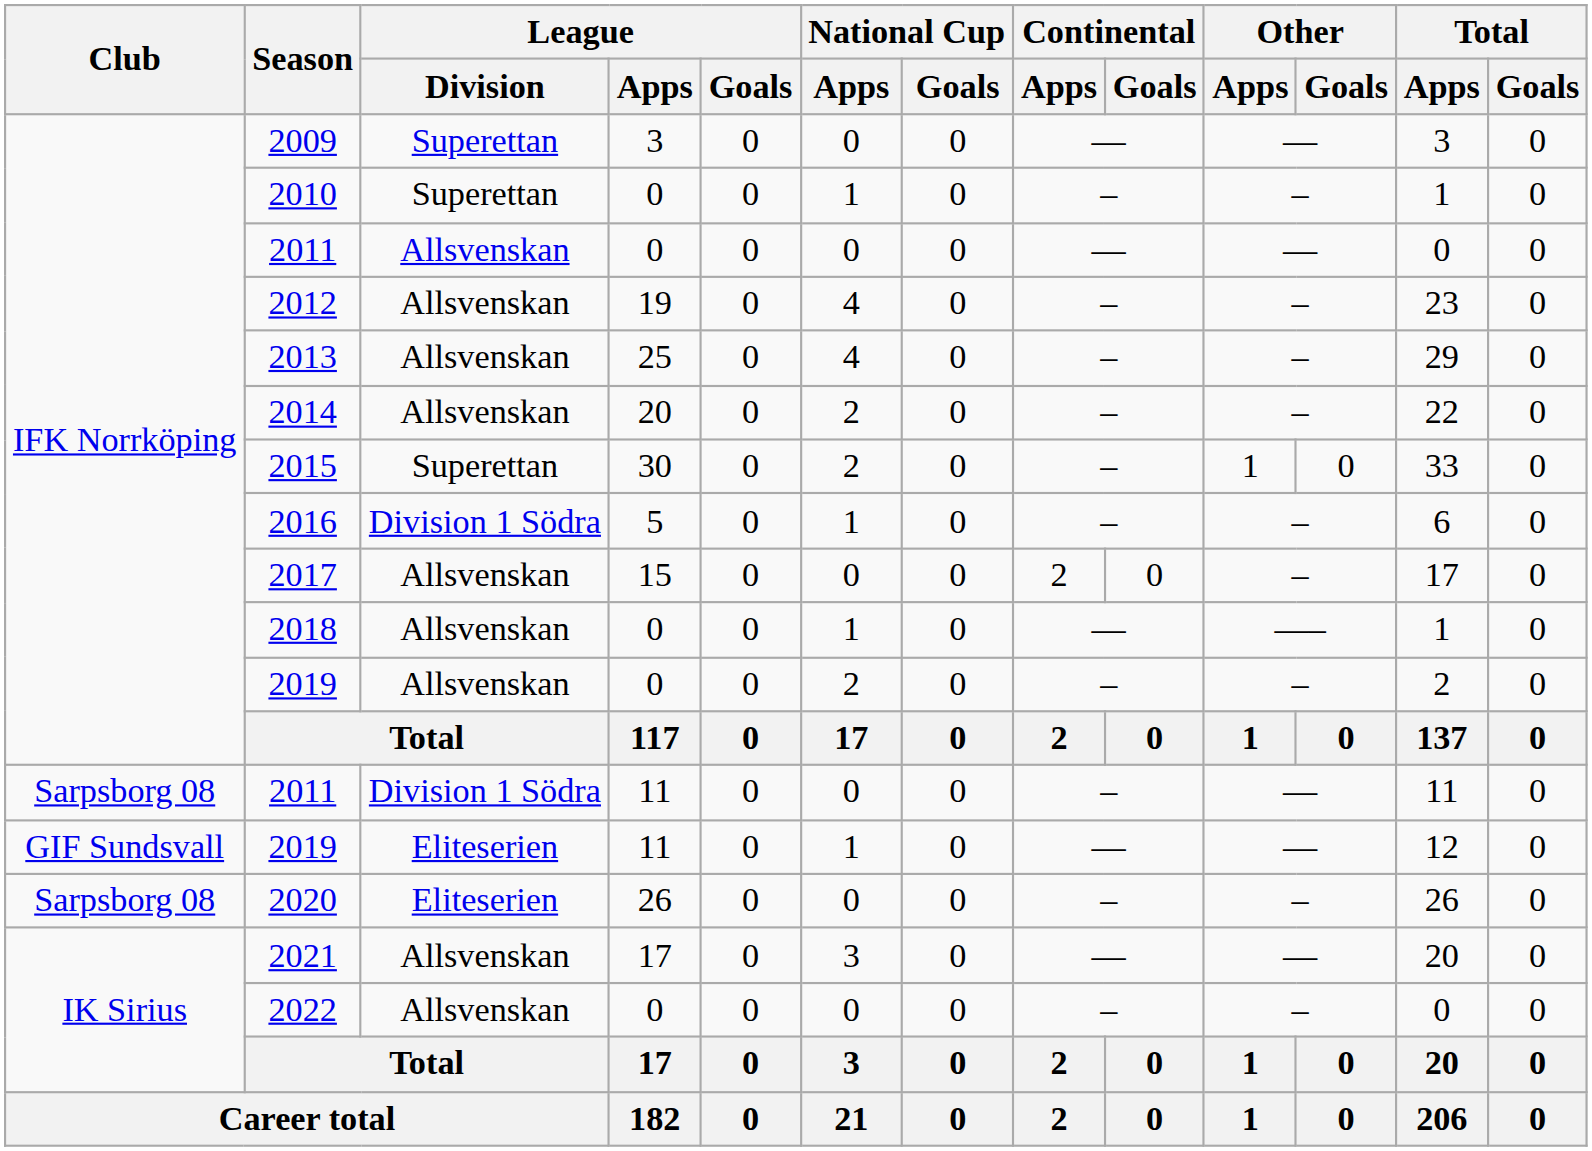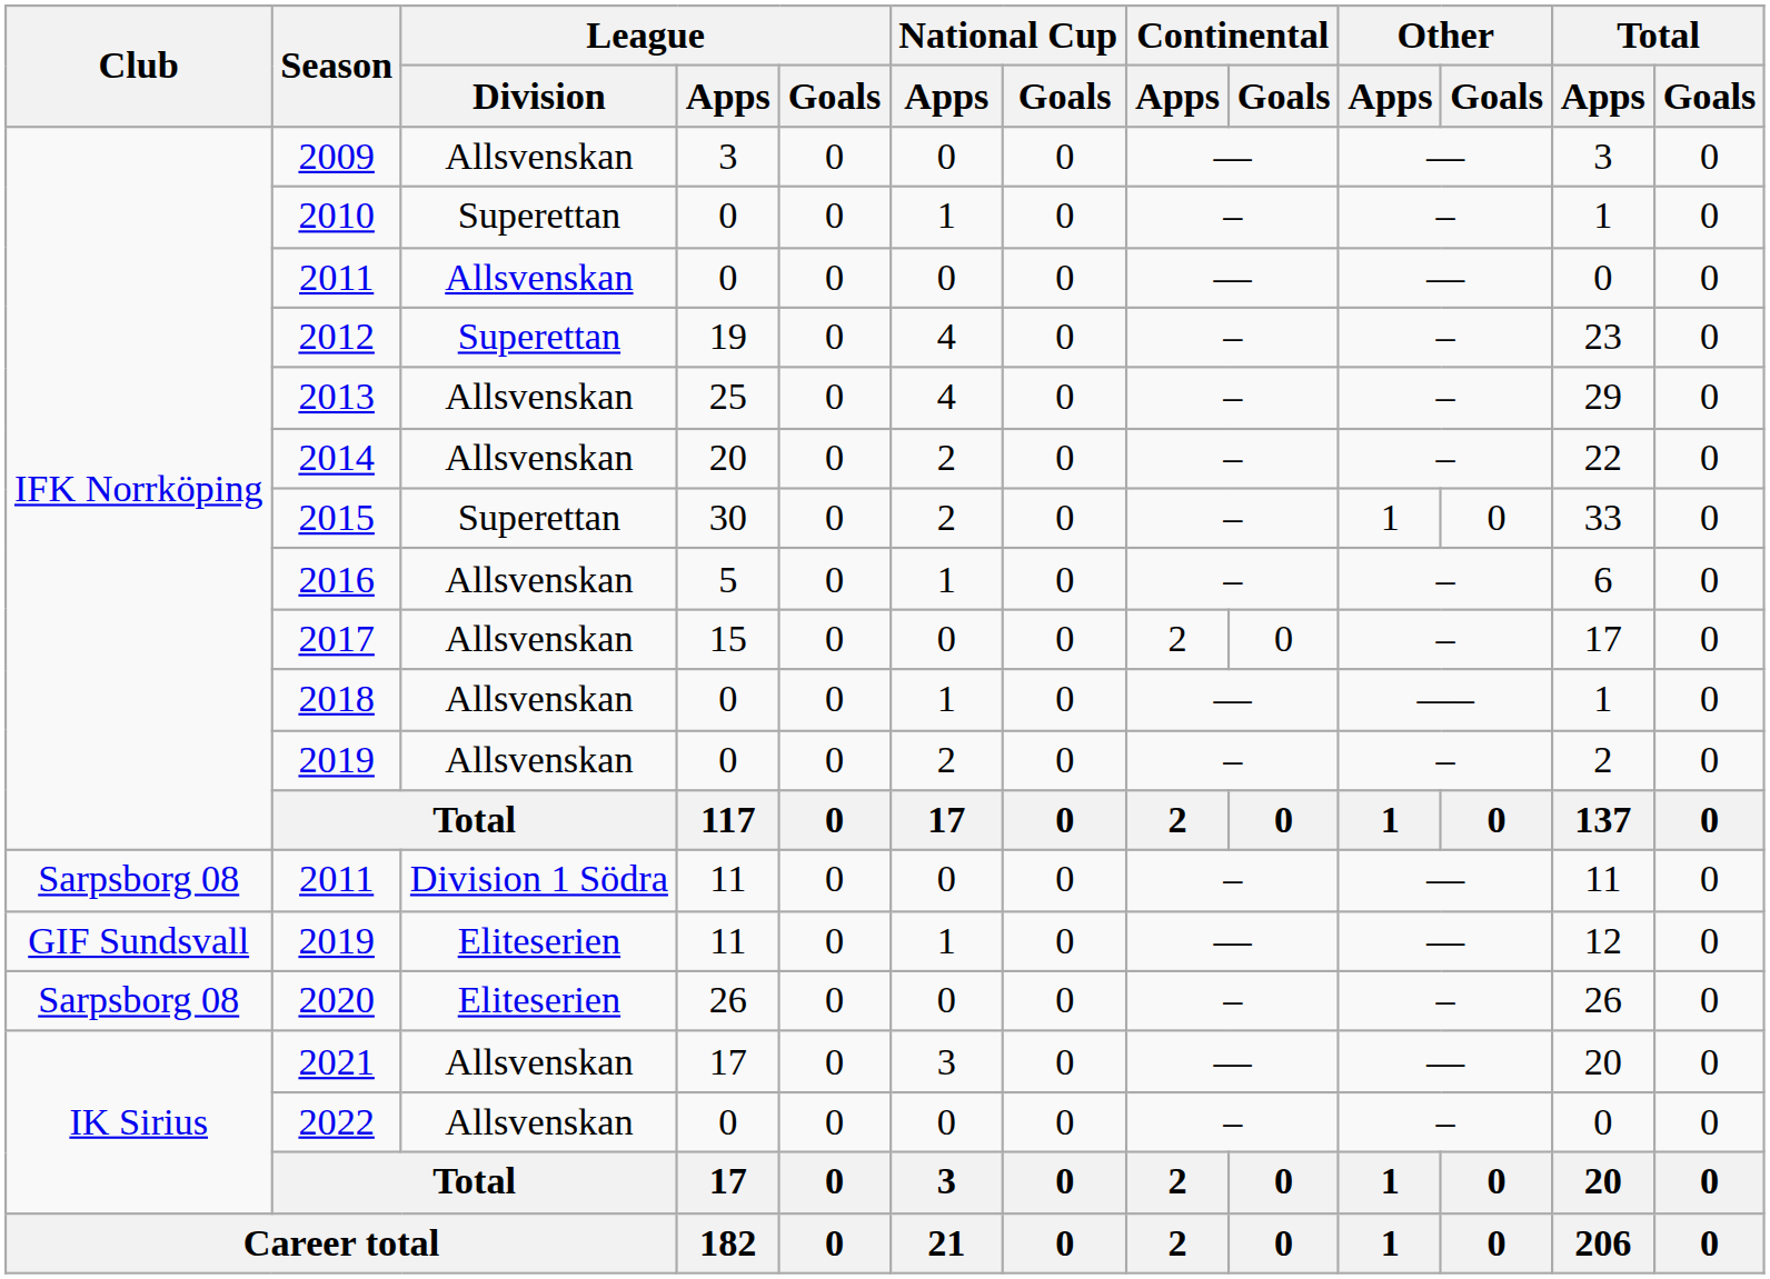 <table class="wikitable" style="text-align: center">
 <tr>
 <th rowspan="2">Club</th>
 <th rowspan="2">Season</th>
 <th colspan="3">League</th>
 <th colspan="2">National Cup</th>
 <th colspan="2">Continental</th>
 <th colspan="2">Other</th>
 <th colspan="2">Total</th>
 </tr>
 <tr>
 <th>Division</th>
 <th>Apps</th>
 <th>Goals</th>
 <th>Apps</th>
 <th>Goals</th>
 <th>Apps</th>
 <th>Goals</th>
 <th>Apps</th>
 <th>Goals</th>
 <th>Apps</th>
 <th>Goals</th>
 </tr>
 <tr>
 <td rowspan="12"><a href='#'>IFK Norrköping</a></td>
 <td><a href='#'>2009</a></td>
-<td><a href='#'>Superettan</a></td>
+<td>Allsvenskan</td>
 <td>3</td>
 <td>0</td>
 <td>0</td>
 <td>0</td>
 <td colspan="2">—</td>
 <td colspan="2">—</td>
 <td>3</td>
 <td>0</td>
 </tr>
 <tr>
 <td><a href='#'>2010</a></td>
 <td>Superettan</td>
 <td>0</td>
 <td>0</td>
 <td>1</td>
 <td>0</td>
 <td colspan="2">–</td>
 <td colspan="2">–</td>
 <td>1</td>
 <td>0</td>
 </tr>
 <tr>
 <td><a href='#'>2011</a></td>
 <td><a href='#'>Allsvenskan</a></td>
 <td>0</td>
 <td>0</td>
 <td>0</td>
 <td>0</td>
 <td colspan="2">—</td>
 <td colspan="2">—</td>
 <td>0</td>
 <td>0</td>
 </tr>
 <tr>
 <td><a href='#'>2012</a></td>
-<td>Allsvenskan</td>
+<td><a href='#'>Superettan</a></td>
 <td>19</td>
 <td>0</td>
 <td>4</td>
 <td>0</td>
 <td colspan="2">–</td>
 <td colspan="2">–</td>
 <td>23</td>
 <td>0</td>
 </tr>
 <tr>
 <td><a href='#'>2013</a></td>
 <td>Allsvenskan</td>
 <td>25</td>
 <td>0</td>
 <td>4</td>
 <td>0</td>
 <td colspan="2">–</td>
 <td colspan="2">–</td>
 <td>29</td>
 <td>0</td>
 </tr>
 <tr>
 <td><a href='#'>2014</a></td>
 <td>Allsvenskan</td>
 <td>20</td>
 <td>0</td>
 <td>2</td>
 <td>0</td>
 <td colspan="2">–</td>
 <td colspan="2">–</td>
 <td>22</td>
 <td>0</td>
 </tr>
 <tr>
 <td><a href='#'>2015</a></td>
 <td>Superettan</td>
 <td>30</td>
 <td>0</td>
 <td>2</td>
 <td>0</td>
 <td colspan="2">–</td>
 <td>1</td>
 <td>0</td>
 <td>33</td>
 <td>0</td>
 </tr>
 <tr>
 <td><a href='#'>2016</a></td>
-<td><a href='#'>Division 1 Södra</a></td>
+<td>Allsvenskan</td>
 <td>5</td>
 <td>0</td>
 <td>1</td>
 <td>0</td>
 <td colspan="2">–</td>
 <td colspan="2">–</td>
 <td>6</td>
 <td>0</td>
 </tr>
 <tr>
 <td><a href='#'>2017</a></td>
 <td>Allsvenskan</td>
 <td>15</td>
 <td>0</td>
 <td>0</td>
 <td>0</td>
 <td>2</td>
 <td>0</td>
 <td colspan="2">–</td>
 <td>17</td>
 <td>0</td>
 </tr>
 <tr>
 <td><a href='#'>2018</a></td>
 <td>Allsvenskan</td>
 <td>0</td>
 <td>0</td>
 <td>1</td>
 <td>0</td>
 <td colspan="2">—</td>
 <td colspan="2">—–</td>
 <td>1</td>
 <td>0</td>
 </tr>
 <tr>
 <td><a href='#'>2019</a></td>
 <td>Allsvenskan</td>
 <td>0</td>
 <td>0</td>
 <td>2</td>
 <td>0</td>
 <td colspan="2">–</td>
 <td colspan="2">–</td>
 <td>2</td>
 <td>0</td>
 </tr>
 <tr>
 <th colspan="2">Total</th>
 <th>117</th>
 <th>0</th>
 <th>17</th>
 <th>0</th>
 <th>2</th>
 <th>0</th>
 <th>1</th>
 <th>0</th>
 <th>137</th>
 <th>0</th>
 </tr>
 <tr>
 <td><a href='#'>Sarpsborg 08</a></td>
 <td><a href='#'>2011</a></td>
 <td><a href='#'>Division 1 Södra</a></td>
 <td>11</td>
 <td>0</td>
 <td>0</td>
 <td>0</td>
 <td colspan="2">–</td>
 <td colspan="2">—</td>
 <td>11</td>
 <td>0</td>
 </tr>
 <tr>
 <td><a href='#'>GIF Sundsvall</a></td>
 <td><a href='#'>2019</a></td>
 <td><a href='#'>Eliteserien</a></td>
 <td>11</td>
 <td>0</td>
 <td>1</td>
 <td>0</td>
 <td colspan="2">—</td>
 <td colspan="2">—</td>
 <td>12</td>
 <td>0</td>
 </tr>
 <tr>
 <td><a href='#'>Sarpsborg 08</a></td>
 <td><a href='#'>2020</a></td>
 <td><a href='#'>Eliteserien</a></td>
 <td>26</td>
 <td>0</td>
 <td>0</td>
 <td>0</td>
 <td colspan="2">–</td>
 <td colspan="2">–</td>
 <td>26</td>
 <td>0</td>
 </tr>
 <tr>
 <td rowspan="3"><a href='#'>IK Sirius</a></td>
 <td><a href='#'>2021</a></td>
 <td>Allsvenskan</td>
 <td>17</td>
 <td>0</td>
 <td>3</td>
 <td>0</td>
 <td colspan="2">—</td>
 <td colspan="2">—</td>
 <td>20</td>
 <td>0</td>
 </tr>
 <tr>
 <td><a href='#'>2022</a></td>
 <td>Allsvenskan</td>
 <td>0</td>
 <td>0</td>
 <td>0</td>
 <td>0</td>
 <td colspan="2">–</td>
 <td colspan="2">–</td>
 <td>0</td>
 <td>0</td>
 </tr>
 <tr>
 <th colspan="2">Total</th>
 <th>17</th>
 <th>0</th>
 <th>3</th>
 <th>0</th>
 <th>2</th>
 <th>0</th>
 <th>1</th>
 <th>0</th>
 <th>20</th>
 <th>0</th>
 </tr>
 <tr>
 <th colspan="3">Career total</th>
 <th>182</th>
 <th>0</th>
 <th>21</th>
 <th>0</th>
 <th>2</th>
 <th>0</th>
 <th>1</th>
 <th>0</th>
 <th>206</th>
 <th>0</th>
 </tr>
 </table>
